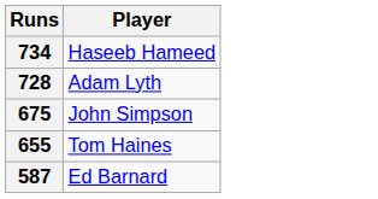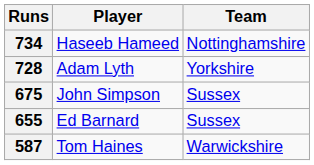 <table class="wikitable">
 <tr>
 <th>Runs</th>
 <th>Player</th>
+<th>Team</th>
 </tr>
 <tr>
 <th>734</th>
 <td><a href='#'>Haseeb Hameed</a></td>
+<td><a href='#'>Nottinghamshire</a></td>
 </tr>
 <tr>
 <th>728</th>
 <td><a href='#'>Adam Lyth</a></td>
+<td><a href='#'>Yorkshire</a></td>
 </tr>
 <tr>
 <th>675</th>
 <td><a href='#'>John Simpson</a></td>
+<td><a href='#'>Sussex</a></td>
 </tr>
 <tr>
 <th>655</th>
-<td><a href='#'>Tom Haines</a></td>
+<td><a href='#'>Ed Barnard</a></td>
+<td><a href='#'>Sussex</a></td>
 </tr>
 <tr>
 <th>587</th>
-<td><a href='#'>Ed Barnard</a></td>
+<td><a href='#'>Tom Haines</a></td>
+<td><a href='#'>Warwickshire</a></td>
 </tr>
 </table>
